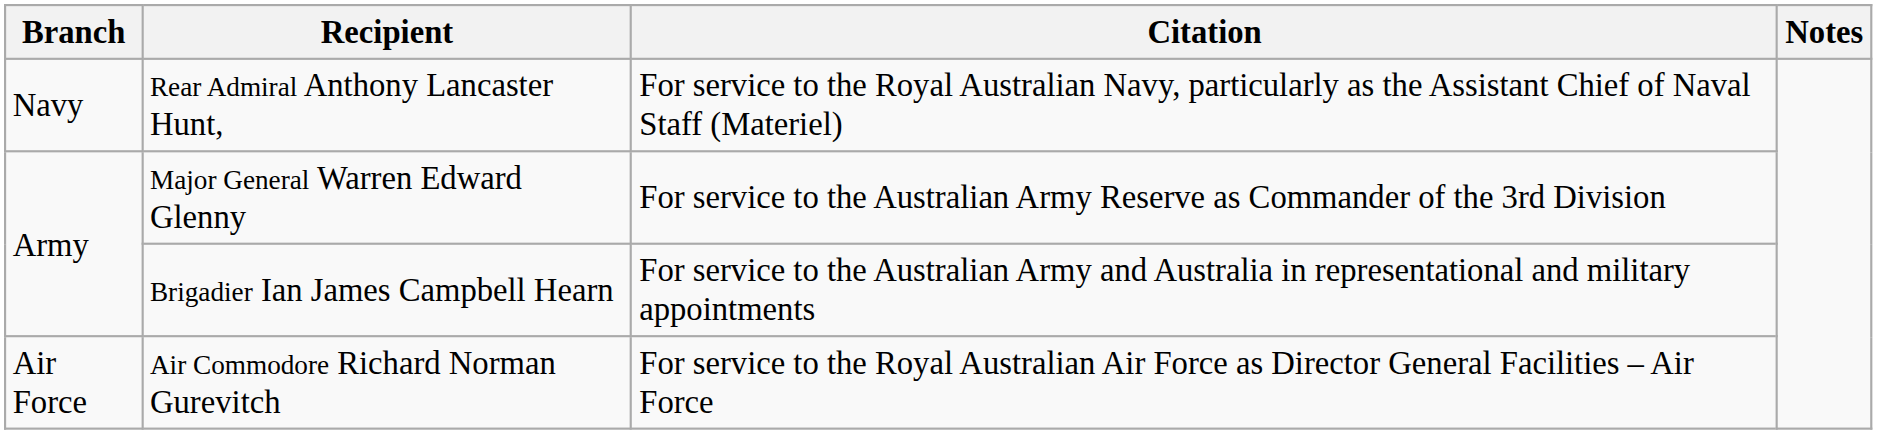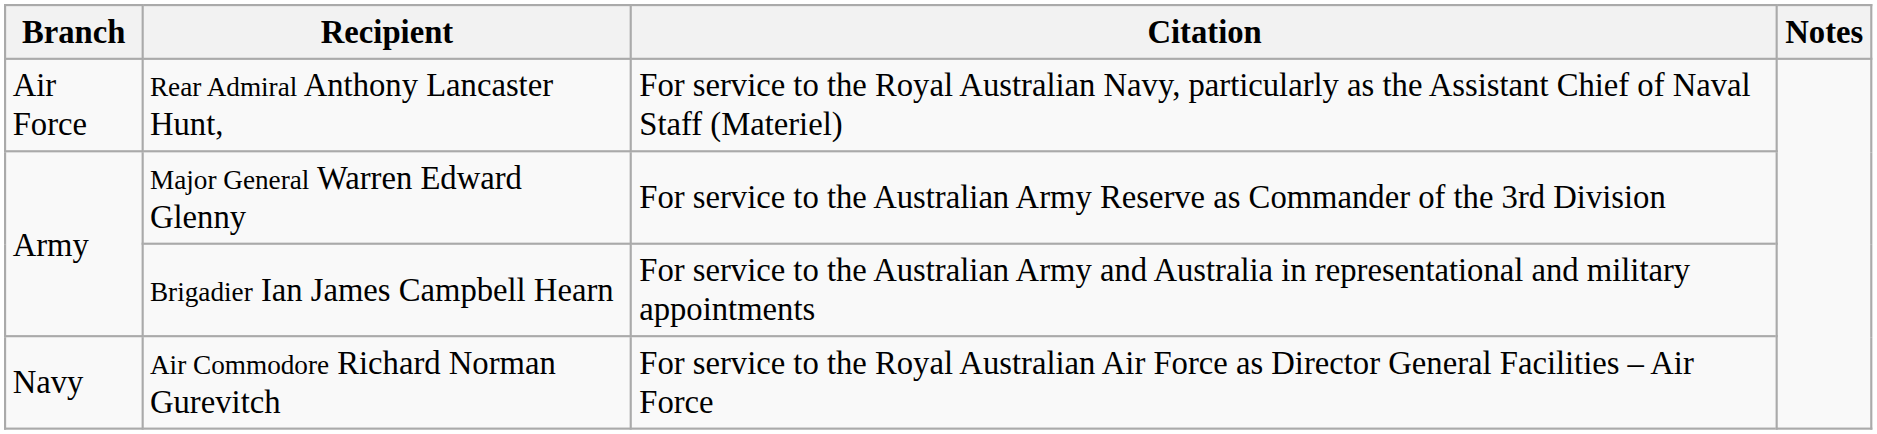 <table class="wikitable" style="font-size:95%;">
 <tr>
 <th>Branch</th>
 <th>Recipient</th>
 <th>Citation</th>
 <th>Notes</th>
 </tr>
 <tr>
-<td>Navy</td>
+<td>Air Force</td>
 <td><small>Rear Admiral</small> Anthony Lancaster Hunt, </td>
 <td>For service to the Royal Australian Navy, particularly as the Assistant Chief of Naval Staff (Materiel)</td>
 <td rowspan="4"></td>
 </tr>
 <tr>
 <td rowspan="2">Army</td>
 <td><small>Major General</small> Warren Edward Glenny</td>
 <td>For service to the Australian Army Reserve as Commander of the 3rd Division</td>
 </tr>
 <tr>
 <td><small>Brigadier</small> Ian James Campbell Hearn</td>
 <td>For service to the Australian Army and Australia in representational and military appointments</td>
 </tr>
 <tr>
-<td>Air Force</td>
+<td>Navy</td>
 <td><small>Air Commodore</small> Richard Norman Gurevitch</td>
 <td>For service to the Royal Australian Air Force as Director General Facilities – Air Force</td>
 </tr>
 </table>
